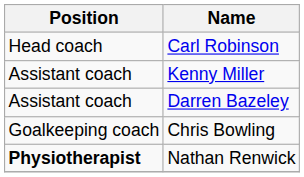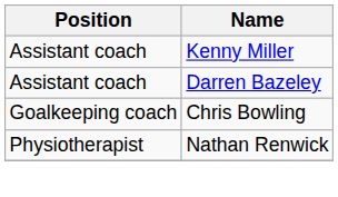 <table class="wikitable">
 <tr>
 <th>Position</th>
 <th>Name</th>
-</tr>
-<tr>
-<td>Head coach</td>
-<td> <a href='#'>Carl Robinson</a></td>
 </tr>
 <tr>
 <td>Assistant coach</td>
 <td> <a href='#'>Kenny Miller</a></td>
 </tr>
 <tr>
 <td>Assistant coach</td>
 <td> <a href='#'>Darren Bazeley</a></td>
 </tr>
 <tr>
 <td>Goalkeeping coach</td>
 <td> Chris Bowling</td>
 </tr>
 <tr>
-<td><strong>Physiotherapist</strong></td>
+<td>Physiotherapist</td>
 <td> Nathan Renwick</td>
 </tr>
 <tr>
 </tr>
 </table>
